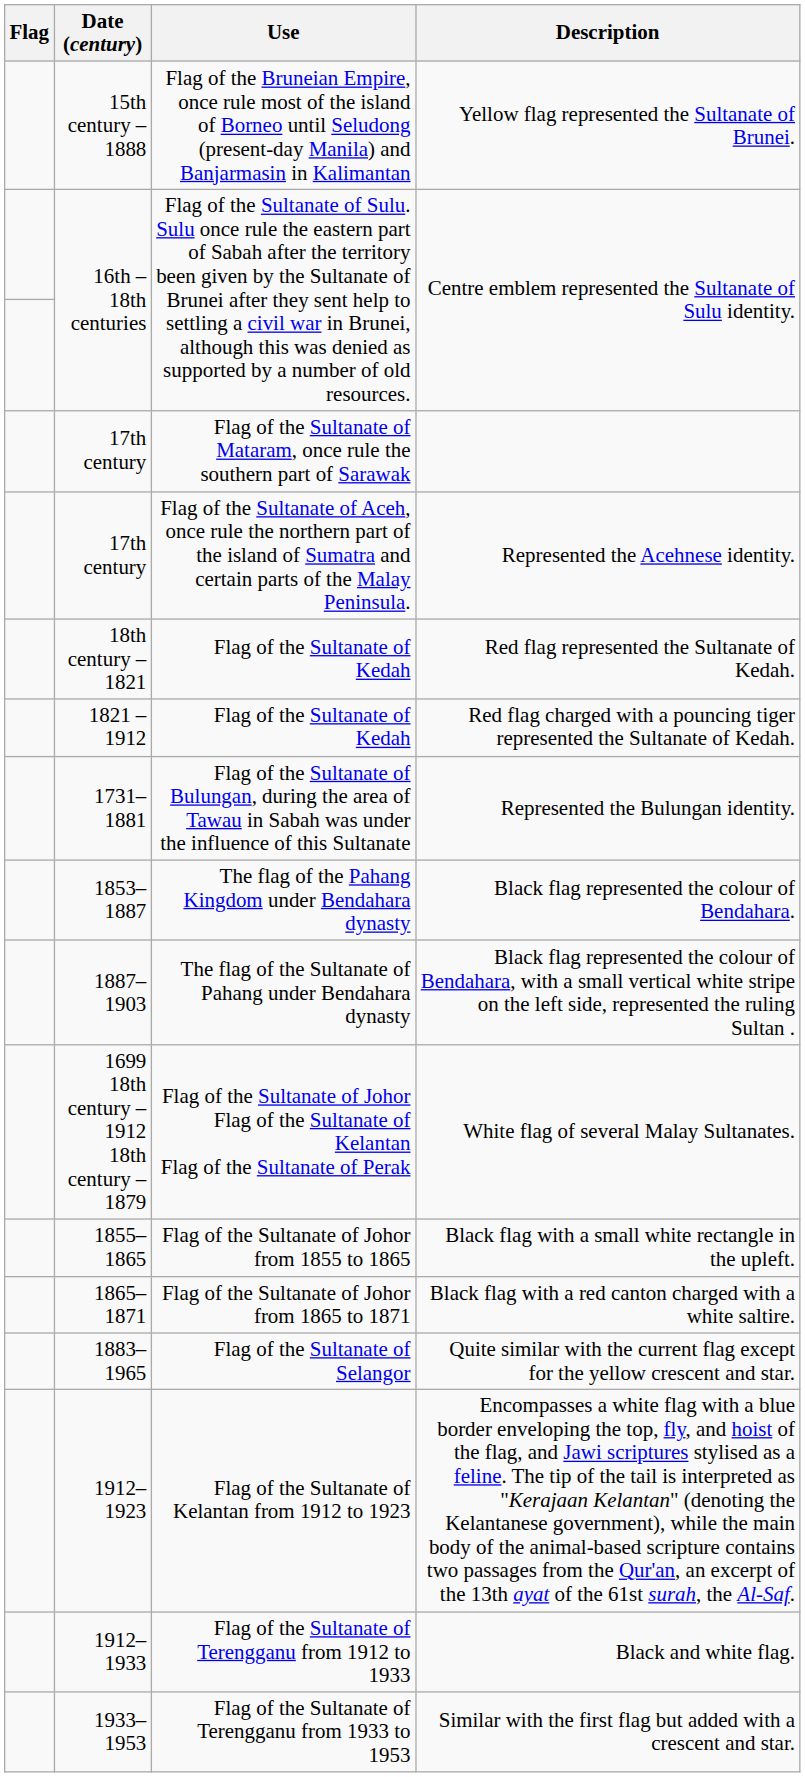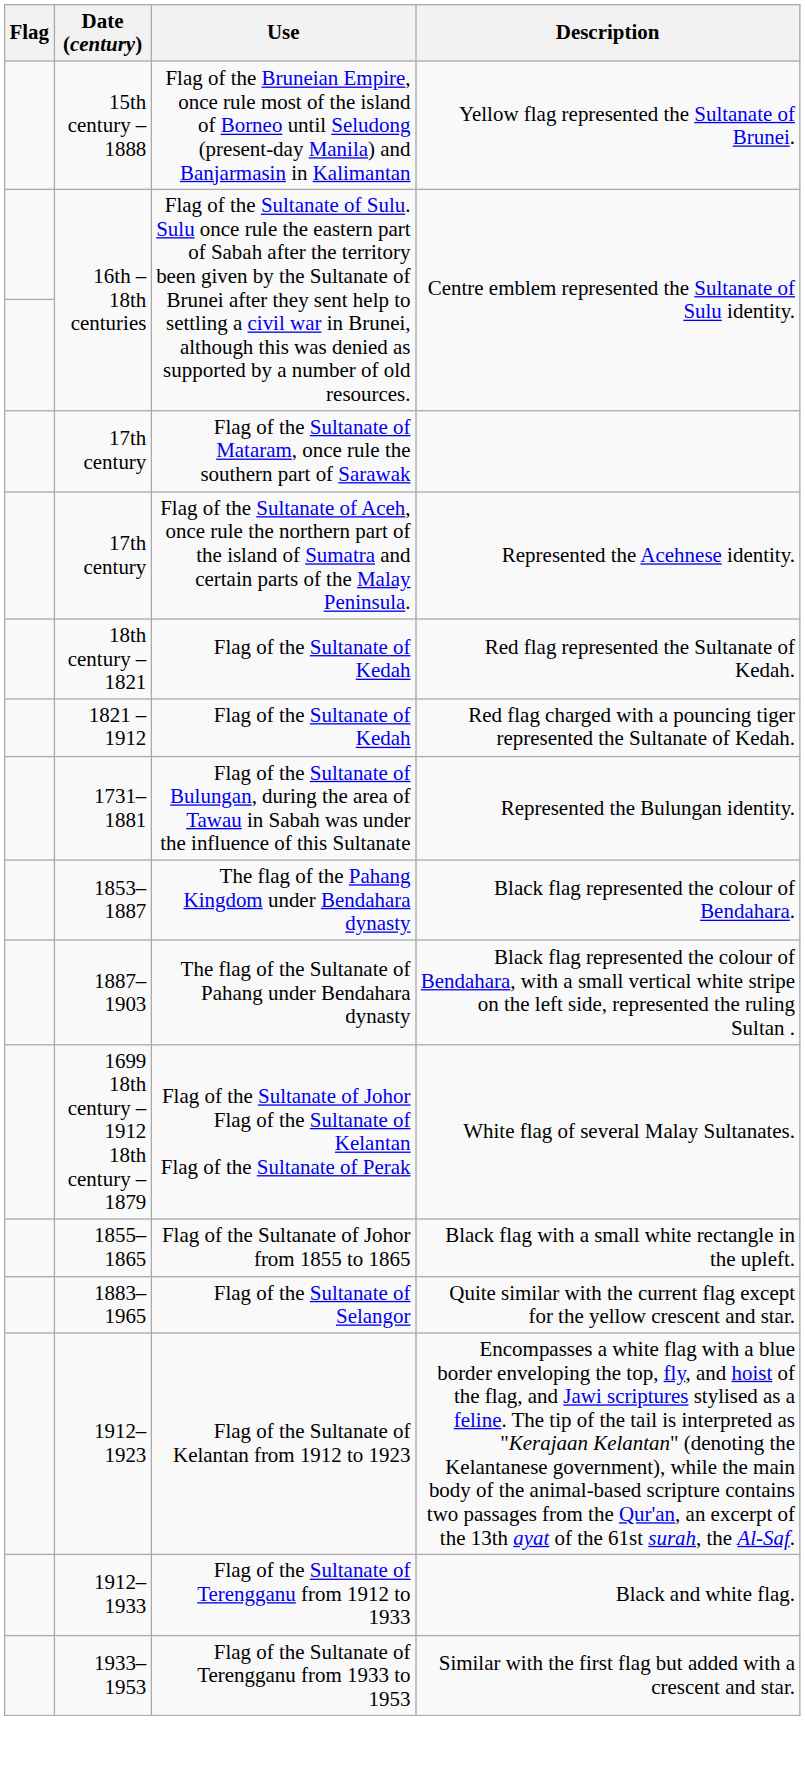 <table class="wikitable sortable" style="text-align:right">
 <tr bgcolor="#efefef">
 <th>Flag</th>
 <th>Date (<em>century</em>)</th>
 <th>Use</th>
 <th>Description</th>
 </tr>
 <tr>
 <td></td>
 <td>15th century – 1888</td>
 <td>Flag of the <a href='#'>Bruneian Empire</a>, once rule most of the island of <a href='#'>Borneo</a> until <a href='#'>Seludong</a> (present-day <a href='#'>Manila</a>) and <a href='#'>Banjarmasin</a> in <a href='#'>Kalimantan</a></td>
 <td>Yellow flag represented the <a href='#'>Sultanate of Brunei</a>.</td>
 </tr>
 <tr>
 <td></td>
 <td rowspan=2>16th – 18th centuries</td>
 <td rowspan=2>Flag of the <a href='#'>Sultanate of Sulu</a>.<br><a href='#'>Sulu</a> once rule the eastern part of Sabah after the territory been given by the Sultanate of Brunei after they sent help to settling a <a href='#'>civil war</a> in Brunei, although this was denied as supported by a number of old resources.</td>
 <td rowspan="2">Centre emblem represented the <a href='#'>Sultanate of Sulu</a> identity.</td>
 </tr>
 <tr>
 <td></td>
 </tr>
 <tr>
 <td></td>
 <td>17th century</td>
 <td>Flag of the <a href='#'>Sultanate of Mataram</a>, once rule the southern part of <a href='#'>Sarawak</a></td>
 <td></td>
 </tr>
 <tr>
 <td></td>
 <td>17th century</td>
 <td>Flag of the <a href='#'>Sultanate of Aceh</a>, once rule the northern part of the island of <a href='#'>Sumatra</a> and certain parts of the <a href='#'>Malay Peninsula</a>.</td>
 <td>Represented the <a href='#'>Acehnese</a> identity.</td>
 </tr>
 <tr>
 <td></td>
 <td>18th century – 1821</td>
 <td>Flag of the <a href='#'>Sultanate of Kedah</a></td>
 <td>Red flag represented the Sultanate of Kedah.</td>
 </tr>
 <tr>
 <td></td>
 <td>1821 – 1912</td>
 <td>Flag of the <a href='#'>Sultanate of Kedah</a></td>
 <td>Red flag charged with a pouncing tiger represented the Sultanate of Kedah.</td>
 </tr>
 <tr>
 <td></td>
 <td>1731–1881</td>
 <td>Flag of the <a href='#'>Sultanate of Bulungan</a>, during the area of <a href='#'>Tawau</a> in Sabah was under the influence of this Sultanate</td>
 <td>Represented the Bulungan identity.</td>
 </tr>
 <tr>
 <td></td>
 <td>1853–1887</td>
 <td>The flag of the <a href='#'>Pahang Kingdom</a> under <a href='#'>Bendahara dynasty</a></td>
 <td>Black flag represented the colour of <a href='#'>Bendahara</a>.</td>
 </tr>
 <tr>
 <td></td>
 <td>1887–1903</td>
 <td>The flag of the Sultanate of Pahang under Bendahara dynasty</td>
 <td>Black flag represented the colour of <a href='#'>Bendahara</a>, with a small vertical white stripe on the left side, represented the ruling Sultan .</td>
 </tr>
 <tr>
 <td></td>
 <td>1699<br>18th century – 1912 <br> 18th century – 1879</td>
 <td>Flag of the <a href='#'>Sultanate of Johor</a> <br> Flag of the <a href='#'>Sultanate of Kelantan</a> <br> Flag of the <a href='#'>Sultanate of Perak</a></td>
 <td>White flag of several Malay Sultanates.</td>
 </tr>
 <tr>
 <td></td>
 <td>1855–1865</td>
 <td>Flag of the Sultanate of Johor from 1855 to 1865</td>
 <td>Black flag with a small white rectangle in the upleft.</td>
 </tr>
 <tr>
 <td></td>
-<td>1865–1871</td>
-<td>Flag of the Sultanate of Johor from 1865 to 1871</td>
-<td>Black flag with a red canton charged with a white saltire.</td>
-</tr>
-<tr>
-<td></td>
 <td>1883–1965</td>
 <td>Flag of the <a href='#'>Sultanate of Selangor</a></td>
 <td>Quite similar with the current flag except for the yellow crescent and star.</td>
 </tr>
 <tr>
 <td></td>
 <td>1912–1923</td>
 <td>Flag of the Sultanate of Kelantan from 1912 to 1923</td>
 <td>Encompasses a white flag with a blue border enveloping the top, <a href='#'>fly</a>, and <a href='#'>hoist</a> of the flag, and <a href='#'>Jawi scriptures</a> stylised as a <a href='#'>feline</a>. The tip of the tail is interpreted as "<em>Kerajaan Kelantan</em>" (denoting the Kelantanese government), while the main body of the animal-based scripture contains two passages from the <a href='#'>Qur'an</a>, an excerpt of the 13th <em><a href='#'>ayat</a></em> of the 61st <em><a href='#'>surah</a></em>, the <em><a href='#'>Al-Saf</a></em>.</td>
 </tr>
 <tr>
 <td></td>
 <td>1912–1933</td>
 <td>Flag of the <a href='#'>Sultanate of Terengganu</a> from 1912 to 1933</td>
 <td>Black and white flag.</td>
 </tr>
 <tr>
 <td></td>
 <td>1933–1953</td>
 <td>Flag of the Sultanate of Terengganu from 1933 to 1953</td>
 <td>Similar with the first flag but added with a crescent and star.</td>
 </tr>
 </table>
